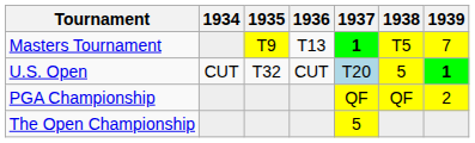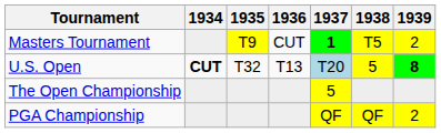 <table class="wikitable" style="font-size:95%;text-align:center;">
 <tr>
 <th>Tournament</th>
 <th>1934</th>
 <th>1935</th>
 <th>1936</th>
 <th>1937</th>
 <th>1938</th>
 <th>1939</th>
 </tr>
 <tr>
 <td align=left><a href='#'>Masters Tournament</a></td>
 <td style="background:#eeeeee;"></td>
 <td style="background:yellow;">T9</td>
-<td>T13</td>
+<td>CUT</td>
 <td style="background:lime;"><strong>1</strong></td>
 <td style="background:yellow;">T5</td>
-<td style="background:yellow;">7</td>
+<td style="background:yellow;">2</td>
 </tr>
 <tr>
 <td align=left><a href='#'>U.S. Open</a></td>
-<td>CUT</td>
+<td><strong>CUT</strong></td>
 <td>T32</td>
-<td>CUT</td>
+<td>T13</td>
 <td style="background: lightblue;">T20</td>
 <td style="background:yellow;">5</td>
-<td style="background:lime;"><strong>1</strong></td>
+<td style="background:lime;"><strong>8</strong></td>
+</tr>
+<tr>
+<td align=left><a href='#'>The Open Championship</a></td>
+<td style="background:#eeeeee;"></td>
+<td style="background:#eeeeee;"></td>
+<td style="background:#eeeeee;"></td>
+<td style="background:yellow;">5</td>
+<td style="background:#eeeeee;"></td>
+<td style="background:#eeeeee;"></td>
 </tr>
 <tr>
 <td align=left><a href='#'>PGA Championship</a></td>
 <td style="background:#eeeeee;"></td>
 <td style="background:#eeeeee;"></td>
 <td style="background:#eeeeee;"></td>
 <td style="background:yellow;">QF</td>
 <td style="background:yellow;">QF</td>
 <td style="background:yellow;">2</td>
 </tr>
-<tr>
-<td align=left><a href='#'>The Open Championship</a></td>
-<td style="background:#eeeeee;"></td>
-<td style="background:#eeeeee;"></td>
-<td style="background:#eeeeee;"></td>
-<td style="background:yellow;">5</td>
-<td style="background:#eeeeee;"></td>
-<td style="background:#eeeeee;"></td>
-</tr>
 </table>
